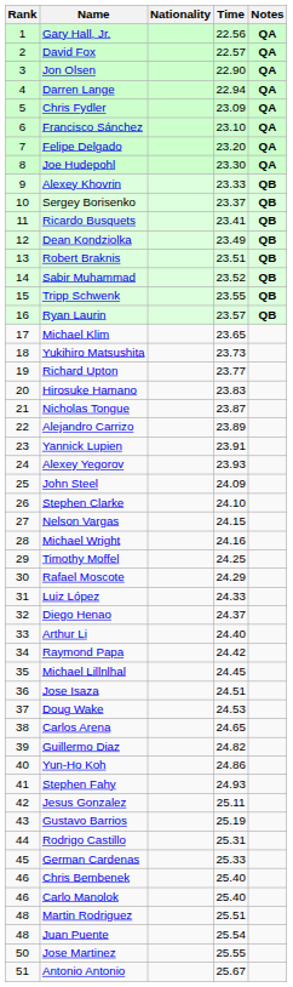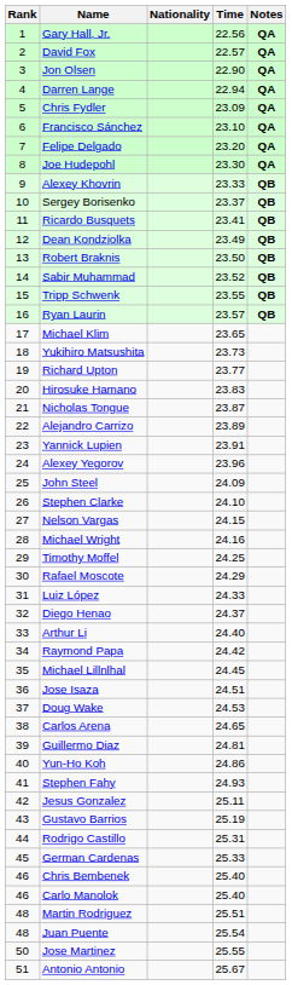 <table class="wikitable sortable" style="text-align:center">
 <tr>
 <th>Rank</th>
 <th>Name</th>
 <th>Nationality</th>
 <th>Time</th>
 <th>Notes</th>
 </tr>
 <tr bgcolor=ccffcc>
 <td>1</td>
 <td align=left><a href='#'>Gary Hall, Jr.</a></td>
 <td align=left></td>
 <td>22.56</td>
 <td><strong>QA</strong></td>
 </tr>
 <tr bgcolor=ccffcc>
 <td>2</td>
 <td align=left><a href='#'>David Fox</a></td>
 <td align=left></td>
 <td>22.57</td>
 <td><strong>QA</strong></td>
 </tr>
 <tr bgcolor=ccffcc>
 <td>3</td>
 <td align=left><a href='#'>Jon Olsen</a></td>
 <td align=left></td>
 <td>22.90</td>
 <td><strong>QA</strong></td>
 </tr>
 <tr bgcolor=ccffcc>
 <td>4</td>
 <td align=left><a href='#'>Darren Lange</a></td>
 <td align=left></td>
 <td>22.94</td>
 <td><strong>QA</strong></td>
 </tr>
 <tr bgcolor=ccffcc>
 <td>5</td>
 <td align=left><a href='#'>Chris Fydler</a></td>
 <td align=left></td>
 <td>23.09</td>
 <td><strong>QA</strong></td>
 </tr>
 <tr bgcolor=ccffcc>
 <td>6</td>
 <td align=left><a href='#'>Francisco Sánchez</a></td>
 <td align=left></td>
 <td>23.10</td>
 <td><strong>QA</strong></td>
 </tr>
 <tr bgcolor=ccffcc>
 <td>7</td>
 <td align=left><a href='#'>Felipe Delgado</a></td>
 <td align=left></td>
 <td>23.20</td>
 <td><strong>QA</strong></td>
 </tr>
 <tr bgcolor=ccffcc>
 <td>8</td>
 <td align=left><a href='#'>Joe Hudepohl</a></td>
 <td align=left></td>
 <td>23.30</td>
 <td><strong>QA</strong></td>
 </tr>
 <tr bgcolor=ddffdd>
 <td>9</td>
 <td align=left><a href='#'>Alexey Khovrin</a></td>
 <td align=left></td>
 <td>23.33</td>
 <td><strong>QB</strong></td>
 </tr>
 <tr bgcolor=ddffdd>
 <td>10</td>
 <td align=left>Sergey Borisenko</td>
 <td align=left></td>
 <td>23.37</td>
 <td><strong>QB</strong></td>
 </tr>
 <tr bgcolor=ddffdd>
 <td>11</td>
 <td align=left><a href='#'>Ricardo Busquets</a></td>
 <td align=left></td>
 <td>23.41</td>
 <td><strong>QB</strong></td>
 </tr>
 <tr bgcolor=ddffdd>
 <td>12</td>
 <td align=left><a href='#'>Dean Kondziolka</a></td>
 <td align=left></td>
 <td>23.49</td>
 <td><strong>QB</strong></td>
 </tr>
 <tr bgcolor=ddffdd>
 <td>13</td>
 <td align=left><a href='#'>Robert Braknis</a></td>
 <td align=left></td>
-<td>23.51</td>
+<td>23.50</td>
 <td><strong>QB</strong></td>
 </tr>
 <tr bgcolor=ddffdd>
 <td>14</td>
 <td align=left><a href='#'>Sabir Muhammad</a></td>
 <td align=left></td>
 <td>23.52</td>
 <td><strong>QB</strong></td>
 </tr>
 <tr bgcolor=ddffdd>
 <td>15</td>
 <td align=left><a href='#'>Tripp Schwenk</a></td>
 <td align=left></td>
 <td>23.55</td>
 <td><strong>QB</strong></td>
 </tr>
 <tr bgcolor=ddffdd>
 <td>16</td>
 <td align=left><a href='#'>Ryan Laurin</a></td>
 <td align=left></td>
 <td>23.57</td>
 <td><strong>QB</strong></td>
 </tr>
 <tr>
 <td>17</td>
 <td align=left><a href='#'>Michael Klim</a></td>
 <td align=left></td>
 <td>23.65</td>
 <td></td>
 </tr>
 <tr>
 <td>18</td>
 <td align=left><a href='#'>Yukihiro Matsushita</a></td>
 <td align=left></td>
 <td>23.73</td>
 <td></td>
 </tr>
 <tr>
 <td>19</td>
 <td align=left><a href='#'>Richard Upton</a></td>
 <td align=left></td>
 <td>23.77</td>
 <td></td>
 </tr>
 <tr>
 <td>20</td>
 <td align=left><a href='#'>Hirosuke Hamano</a></td>
 <td align=left></td>
 <td>23.83</td>
 <td></td>
 </tr>
 <tr>
 <td>21</td>
 <td align=left><a href='#'>Nicholas Tongue</a></td>
 <td align=left></td>
 <td>23.87</td>
 <td></td>
 </tr>
 <tr>
 <td>22</td>
 <td align=left><a href='#'>Alejandro Carrizo</a></td>
 <td align=left></td>
 <td>23.89</td>
 <td></td>
 </tr>
 <tr>
 <td>23</td>
 <td align=left><a href='#'>Yannick Lupien</a></td>
 <td align=left></td>
 <td>23.91</td>
 <td></td>
 </tr>
 <tr>
 <td>24</td>
 <td align=left><a href='#'>Alexey Yegorov</a></td>
 <td align=left></td>
-<td>23.93</td>
+<td>23.96</td>
 <td></td>
 </tr>
 <tr>
 <td>25</td>
 <td align=left><a href='#'>John Steel</a></td>
 <td align=left></td>
 <td>24.09</td>
 <td></td>
 </tr>
 <tr>
 <td>26</td>
 <td align=left><a href='#'>Stephen Clarke</a></td>
 <td align=left></td>
 <td>24.10</td>
 <td></td>
 </tr>
 <tr>
 <td>27</td>
 <td align=left><a href='#'>Nelson Vargas</a></td>
 <td align=left></td>
 <td>24.15</td>
 <td></td>
 </tr>
 <tr>
 <td>28</td>
 <td align=left><a href='#'>Michael Wright</a></td>
 <td align=left></td>
 <td>24.16</td>
 <td></td>
 </tr>
 <tr>
 <td>29</td>
 <td align=left><a href='#'>Timothy Moffel</a></td>
 <td align=left></td>
 <td>24.25</td>
 <td></td>
 </tr>
 <tr>
 <td>30</td>
 <td align=left><a href='#'>Rafael Moscote</a></td>
 <td align=left></td>
 <td>24.29</td>
 <td></td>
 </tr>
 <tr>
 <td>31</td>
 <td align=left><a href='#'>Luiz López</a></td>
 <td align=left></td>
 <td>24.33</td>
 <td></td>
 </tr>
 <tr>
 <td>32</td>
 <td align=left><a href='#'>Diego Henao</a></td>
 <td align=left></td>
 <td>24.37</td>
 <td></td>
 </tr>
 <tr>
 <td>33</td>
 <td align=left><a href='#'>Arthur Li</a></td>
 <td align=left></td>
 <td>24.40</td>
 <td></td>
 </tr>
 <tr>
 <td>34</td>
 <td align=left><a href='#'>Raymond Papa</a></td>
 <td align=left></td>
 <td>24.42</td>
 <td></td>
 </tr>
 <tr>
 <td>35</td>
 <td align=left><a href='#'>Michael Lillnlhal</a></td>
 <td align=left></td>
 <td>24.45</td>
 <td></td>
 </tr>
 <tr>
 <td>36</td>
 <td align=left><a href='#'>Jose Isaza</a></td>
 <td align=left></td>
 <td>24.51</td>
 <td></td>
 </tr>
 <tr>
 <td>37</td>
 <td align=left><a href='#'>Doug Wake</a></td>
 <td align=left></td>
 <td>24.53</td>
 <td></td>
 </tr>
 <tr>
 <td>38</td>
 <td align=left><a href='#'>Carlos Arena</a></td>
 <td align=left></td>
 <td>24.65</td>
 <td></td>
 </tr>
 <tr>
 <td>39</td>
 <td align=left><a href='#'>Guillermo Diaz</a></td>
 <td align=left></td>
-<td>24.82</td>
+<td>24.81</td>
 <td></td>
 </tr>
 <tr>
 <td>40</td>
 <td align=left><a href='#'>Yun-Ho Koh</a></td>
 <td align=left></td>
 <td>24.86</td>
 <td></td>
 </tr>
 <tr>
 <td>41</td>
 <td align=left><a href='#'>Stephen Fahy</a></td>
 <td align=left></td>
 <td>24.93</td>
 <td></td>
 </tr>
 <tr>
 <td>42</td>
 <td align=left><a href='#'>Jesus Gonzalez</a></td>
 <td align=left></td>
 <td>25.11</td>
 <td></td>
 </tr>
 <tr>
 <td>43</td>
 <td align=left><a href='#'>Gustavo Barrios</a></td>
 <td align=left></td>
 <td>25.19</td>
 <td></td>
 </tr>
 <tr>
 <td>44</td>
 <td align=left><a href='#'>Rodrigo Castillo</a></td>
 <td align=left></td>
 <td>25.31</td>
 <td></td>
 </tr>
 <tr>
 <td>45</td>
 <td align=left><a href='#'>German Cardenas</a></td>
 <td align=left></td>
 <td>25.33</td>
 <td></td>
 </tr>
 <tr>
 <td>46</td>
 <td align=left><a href='#'>Chris Bembenek</a></td>
 <td align=left></td>
 <td>25.40</td>
 <td></td>
 </tr>
 <tr>
 <td>46</td>
 <td align=left><a href='#'>Carlo Manolok</a></td>
 <td align=left></td>
 <td>25.40</td>
 <td></td>
 </tr>
 <tr>
 <td>48</td>
 <td align=left><a href='#'>Martin Rodriguez</a></td>
 <td align=left></td>
 <td>25.51</td>
 <td></td>
 </tr>
 <tr>
 <td>48</td>
 <td align=left><a href='#'>Juan Puente</a></td>
 <td align=left></td>
 <td>25.54</td>
 <td></td>
 </tr>
 <tr>
 <td>50</td>
 <td align=left><a href='#'>Jose Martinez</a></td>
 <td align=left></td>
 <td>25.55</td>
 <td></td>
 </tr>
 <tr>
 <td>51</td>
 <td align=left><a href='#'>Antonio Antonio</a></td>
 <td align=left></td>
 <td>25.67</td>
 <td></td>
 </tr>
 </table>
